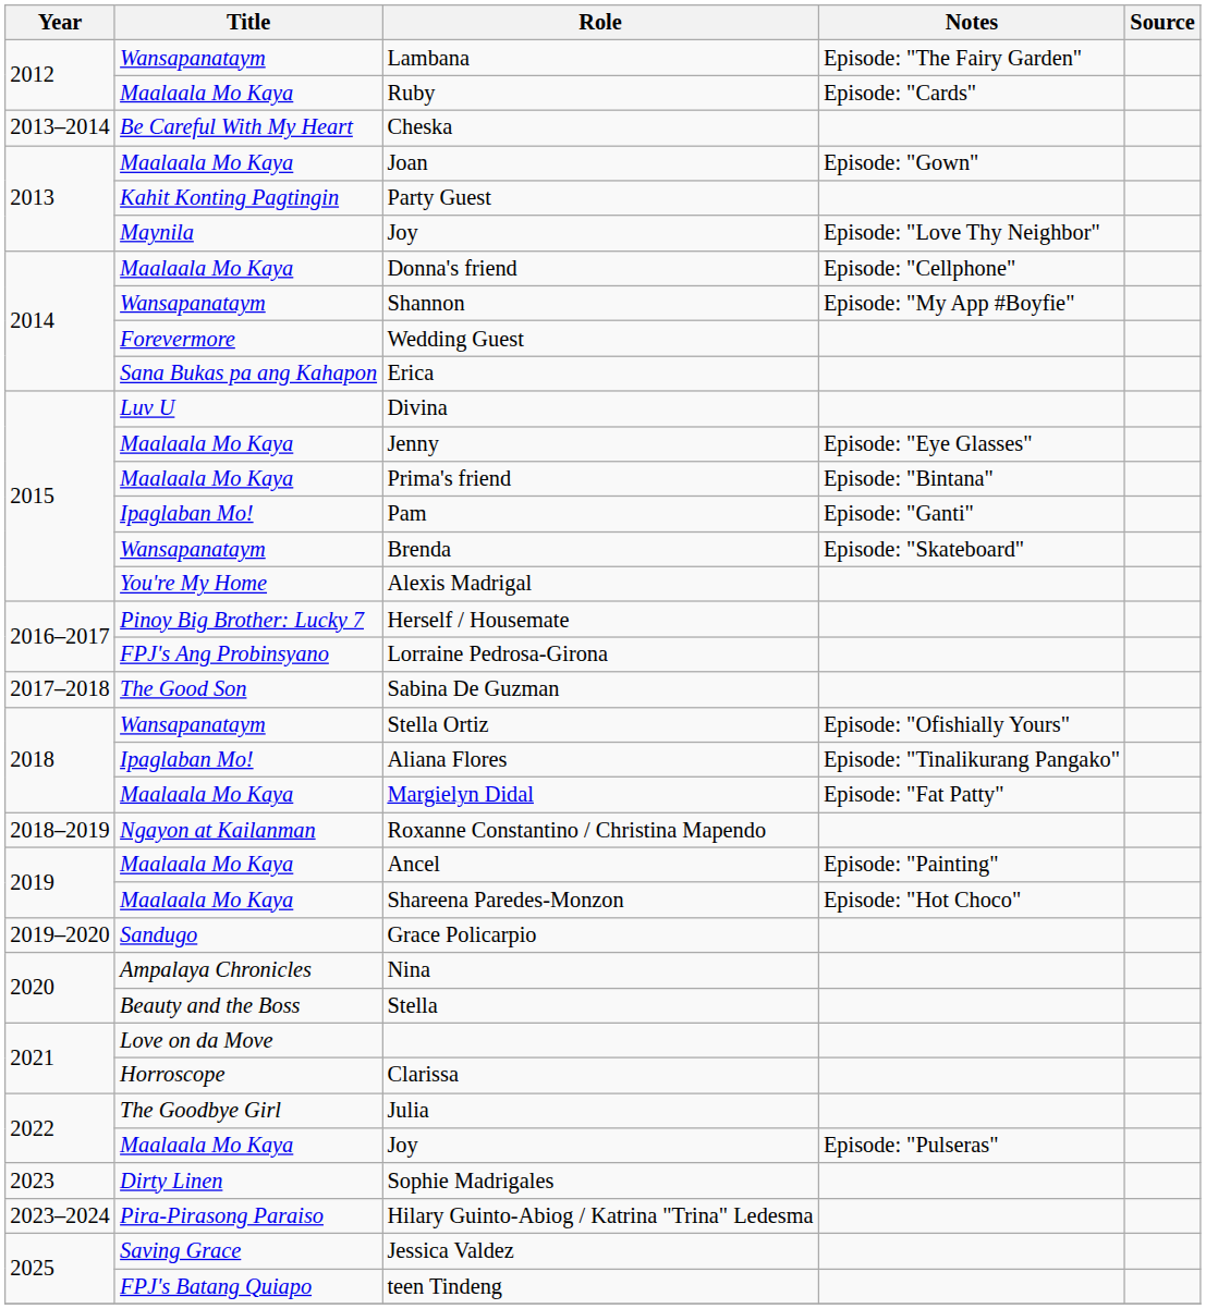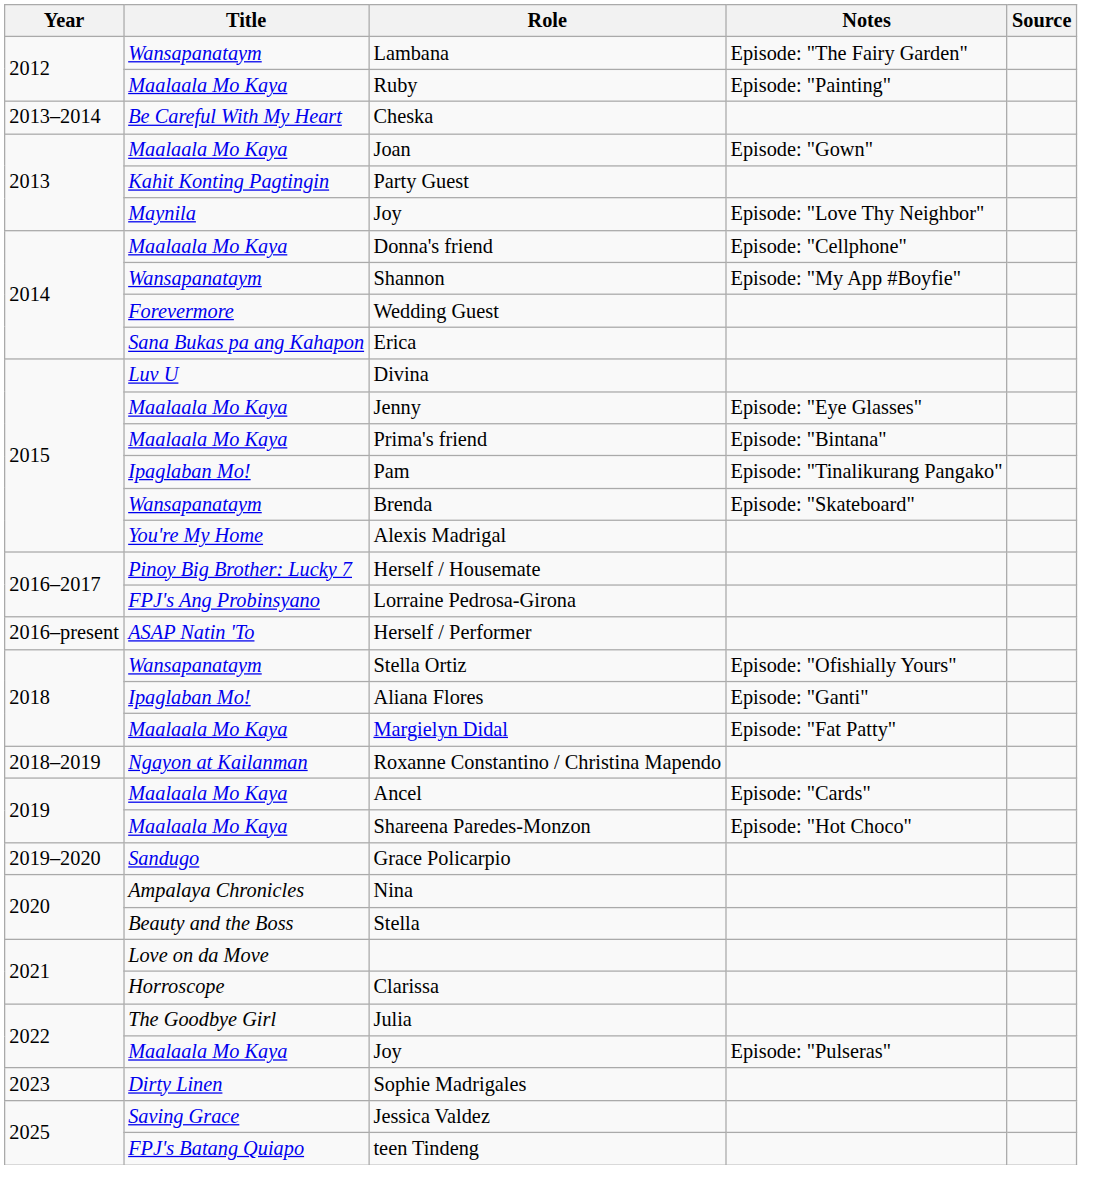 <table class="wikitable sortable" >
 <tr>
 <th>Year</th>
 <th>Title</th>
 <th>Role</th>
 <th class="unsortable">Notes </th>
 <th class="unsortable">Source </th>
 </tr>
 <tr>
 <td rowspan="2">2012</td>
 <td><em><a href='#'>Wansapanataym</a></em></td>
 <td>Lambana</td>
 <td>Episode: "The Fairy Garden"</td>
 <td></td>
 </tr>
 <tr>
 <td><em><a href='#'>Maalaala Mo Kaya</a></em></td>
 <td>Ruby</td>
-<td>Episode: "Cards"</td>
+<td>Episode: "Painting"</td>
 <td></td>
 </tr>
 <tr>
 <td>2013–2014</td>
 <td><em><a href='#'>Be Careful With My Heart</a></em></td>
 <td>Cheska</td>
 <td></td>
 <td></td>
 </tr>
 <tr>
 <td rowspan="3">2013</td>
 <td><em><a href='#'>Maalaala Mo Kaya</a></em></td>
 <td>Joan</td>
 <td>Episode: "Gown"</td>
 <td></td>
 </tr>
 <tr>
 <td><em><a href='#'>Kahit Konting Pagtingin</a></em></td>
 <td>Party Guest</td>
 <td></td>
 <td></td>
 </tr>
 <tr>
 <td><em><a href='#'>Maynila</a></em></td>
 <td>Joy</td>
 <td>Episode: "Love Thy Neighbor"</td>
 <td></td>
 </tr>
 <tr>
 <td rowspan="4">2014</td>
 <td><em><a href='#'>Maalaala Mo Kaya</a></em></td>
 <td>Donna's friend</td>
 <td>Episode: "Cellphone"</td>
 <td></td>
 </tr>
 <tr>
 <td><em><a href='#'>Wansapanataym</a></em></td>
 <td>Shannon</td>
 <td>Episode: "My App #Boyfie"</td>
 <td></td>
 </tr>
 <tr>
 <td><em><a href='#'>Forevermore</a></em></td>
 <td>Wedding Guest</td>
 <td></td>
 <td></td>
 </tr>
 <tr>
 <td><em><a href='#'>Sana Bukas pa ang Kahapon</a></em></td>
 <td>Erica</td>
 <td></td>
 <td></td>
 </tr>
 <tr>
 <td rowspan="6">2015</td>
 <td><em><a href='#'>Luv U</a></em></td>
 <td>Divina</td>
 <td></td>
 <td></td>
 </tr>
 <tr>
 <td><em><a href='#'>Maalaala Mo Kaya</a></em></td>
 <td>Jenny</td>
 <td>Episode: "Eye Glasses"</td>
 <td></td>
 </tr>
 <tr>
 <td><em><a href='#'>Maalaala Mo Kaya</a></em></td>
 <td>Prima's friend</td>
 <td>Episode: "Bintana"</td>
 <td></td>
 </tr>
 <tr>
 <td><em><a href='#'>Ipaglaban Mo!</a></em></td>
 <td>Pam</td>
-<td>Episode: "Ganti"</td>
+<td>Episode: "Tinalikurang Pangako"</td>
 <td></td>
 </tr>
 <tr>
 <td><em><a href='#'>Wansapanataym</a></em></td>
 <td>Brenda</td>
 <td>Episode: "Skateboard"</td>
 <td></td>
 </tr>
 <tr>
 <td><em><a href='#'>You're My Home</a></em></td>
 <td>Alexis Madrigal</td>
 <td></td>
 <td></td>
 </tr>
 <tr>
 <td rowspan="2">2016–2017</td>
 <td><em><a href='#'>Pinoy Big Brother: Lucky 7</a></em></td>
 <td>Herself / Housemate</td>
 <td></td>
 <td></td>
 </tr>
 <tr>
 <td><em><a href='#'>FPJ's Ang Probinsyano</a></em></td>
 <td>Lorraine Pedrosa-Girona</td>
 <td></td>
 <td></td>
 </tr>
 <tr>
-<td>2017–2018</td>
-<td><em><a href='#'>The Good Son</a></em></td>
-<td>Sabina De Guzman</td>
+<td>2016–present</td>
+<td><em><a href='#'>ASAP Natin 'To</a></em></td>
+<td>Herself / Performer</td>
 <td></td>
 <td></td>
 </tr>
 <tr>
 <td rowspan="3">2018</td>
 <td><em><a href='#'>Wansapanataym</a></em></td>
 <td>Stella Ortiz</td>
 <td>Episode: "Ofishially Yours"</td>
 <td></td>
 </tr>
 <tr>
 <td><em><a href='#'>Ipaglaban Mo!</a></em></td>
 <td>Aliana Flores</td>
-<td>Episode: "Tinalikurang Pangako"</td>
+<td>Episode: "Ganti"</td>
 <td></td>
 </tr>
 <tr>
 <td><em><a href='#'>Maalaala Mo Kaya</a></em></td>
 <td><a href='#'>Margielyn Didal</a></td>
 <td>Episode: "Fat Patty"</td>
 <td></td>
 </tr>
 <tr>
 <td>2018–2019</td>
 <td><em><a href='#'>Ngayon at Kailanman</a></em></td>
 <td>Roxanne Constantino / Christina Mapendo</td>
 <td></td>
 <td></td>
 </tr>
 <tr>
 <td rowspan="2">2019</td>
 <td><em><a href='#'>Maalaala Mo Kaya</a></em></td>
 <td>Ancel</td>
-<td>Episode: "Painting"</td>
+<td>Episode: "Cards"</td>
 <td></td>
 </tr>
 <tr>
 <td><em><a href='#'>Maalaala Mo Kaya</a></em></td>
 <td>Shareena Paredes-Monzon</td>
 <td>Episode: "Hot Choco"</td>
 <td></td>
 </tr>
 <tr>
 <td>2019–2020</td>
 <td><em><a href='#'>Sandugo</a></em></td>
 <td>Grace Policarpio</td>
 <td></td>
 <td></td>
 </tr>
 <tr>
 <td rowspan="2">2020</td>
 <td><em>Ampalaya Chronicles</em></td>
 <td>Nina</td>
 <td></td>
 <td></td>
 </tr>
 <tr>
 <td><em>Beauty and the Boss</em></td>
 <td>Stella</td>
 <td></td>
 <td></td>
 </tr>
 <tr>
 <td rowspan="2">2021</td>
 <td><em>Love on da Move</em></td>
 <td></td>
 <td></td>
 <td></td>
 </tr>
 <tr>
 <td><em>Horroscope</em></td>
 <td>Clarissa</td>
 <td></td>
 <td></td>
 </tr>
 <tr>
 <td rowspan="2">2022</td>
 <td><em>The Goodbye Girl</em></td>
 <td>Julia</td>
 <td></td>
 <td></td>
 </tr>
 <tr>
 <td><em><a href='#'>Maalaala Mo Kaya</a></em></td>
 <td>Joy</td>
 <td>Episode: "Pulseras"</td>
 <td></td>
 </tr>
 <tr>
 <td>2023</td>
 <td><em><a href='#'>Dirty Linen</a></em></td>
 <td>Sophie Madrigales</td>
 <td></td>
 <td></td>
 </tr>
 <tr>
-<td>2023–2024</td>
-<td><em><a href='#'>Pira-Pirasong Paraiso</a></em></td>
-<td>Hilary Guinto-Abiog / Katrina "Trina" Ledesma</td>
-<td></td>
-<td></td>
-</tr>
-<tr>
 <td rowspan="2">2025</td>
 <td><em><a href='#'>Saving Grace</a></em></td>
 <td>Jessica Valdez</td>
 <td></td>
 <td></td>
 </tr>
 <tr>
 <td><em><a href='#'>FPJ's Batang Quiapo</a></em></td>
 <td>teen Tindeng</td>
 <td></td>
 <td></td>
 </tr>
 <tr>
 </tr>
 </table>
